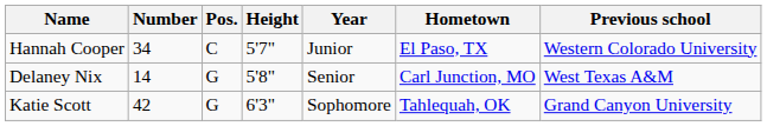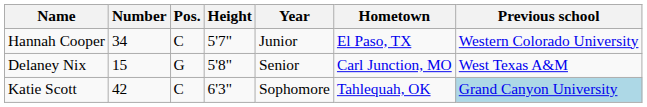 <table class="wikitable sortable" border="1">
 <tr>
 <th>Name</th>
 <th>Number</th>
 <th>Pos.</th>
 <th>Height</th>
 <th>Year</th>
 <th>Hometown</th>
 <th class="unsortable">Previous school</th>
 </tr>
 <tr>
 <td>Hannah Cooper</td>
 <td>34</td>
 <td>C</td>
 <td>5'7"</td>
 <td>Junior</td>
 <td><a href='#'>El Paso, TX</a></td>
 <td><a href='#'>Western Colorado University</a></td>
 </tr>
 <tr>
 <td>Delaney Nix</td>
-<td>14</td>
+<td>15</td>
 <td>G</td>
 <td>5'8"</td>
 <td>Senior</td>
 <td><a href='#'>Carl Junction, MO</a></td>
 <td><a href='#'>West Texas A&M</a></td>
 </tr>
 <tr>
 <td>Katie Scott</td>
 <td>42</td>
-<td>G</td>
+<td>C</td>
 <td>6'3"</td>
 <td>Sophomore</td>
 <td><a href='#'>Tahlequah, OK</a></td>
-<td><a href='#'>Grand Canyon University</a></td>
+<td style="background: lightblue;"><a href='#'>Grand Canyon University</a></td>
 </tr>
 </table>
